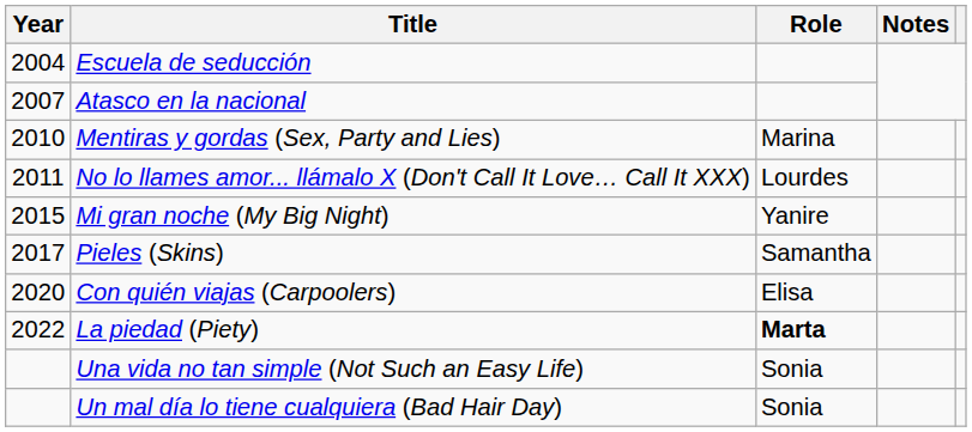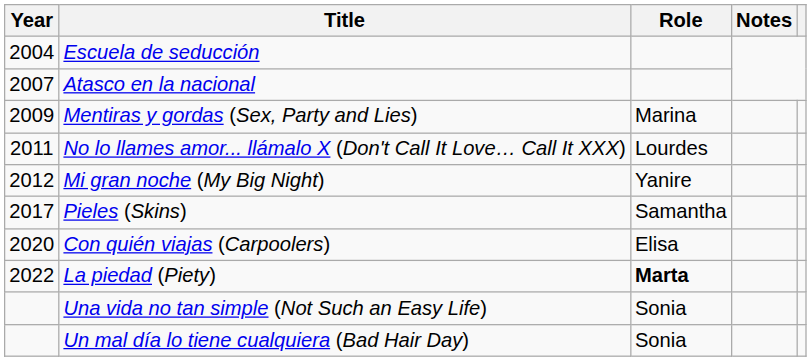 <table class="wikitable sortable">
 <tr>
 <th>Year</th>
 <th>Title</th>
 <th>Role</th>
 <th class = "unsortable">Notes</th>
 <th class = "unsortable"></th>
 </tr>
 <tr>
 <td align = "center">2004</td>
 <td><em><a href='#'>Escuela de seducción</a></em></td>
 <td></td>
 </tr>
 <tr>
 <td align = "center">2007</td>
 <td><em><a href='#'>Atasco en la nacional</a></em></td>
 <td></td>
 </tr>
 <tr>
-<td align = "center">2010</td>
+<td align = "center">2009</td>
 <td><em><a href='#'>Mentiras y gordas</a></em> (<em>Sex, Party and Lies</em>)</td>
 <td>Marina</td>
 <td></td>
 <td align = "center"></td>
 </tr>
 <tr>
 <td align = "center">2011</td>
 <td><em><a href='#'>No lo llames amor... llámalo X</a></em> (<em>Don't Call It Love… Call It XXX</em>)</td>
 <td>Lourdes</td>
 <td></td>
 <td align = "center"></td>
 </tr>
 <tr>
-<td align = "center">2015</td>
+<td align = "center">2012</td>
 <td><em><a href='#'>Mi gran noche</a></em> (<em>My Big Night</em>)</td>
 <td>Yanire</td>
 <td></td>
 <td align = "center"></td>
 </tr>
 <tr>
 <td align = "center">2017</td>
 <td><em><a href='#'>Pieles</a></em> (<em>Skins</em>)</td>
 <td>Samantha</td>
 <td></td>
 <td align = "center"></td>
 </tr>
 <tr>
 <td align = "center">2020</td>
 <td><em><a href='#'>Con quién viajas</a></em> (<em>Carpoolers</em>)</td>
 <td>Elisa</td>
 <td></td>
 <td align = "center"></td>
 </tr>
 <tr>
 <td align = "center">2022</td>
 <td><em><a href='#'>La piedad</a></em> (<em>Piety</em>)</td>
 <td><strong>Marta</strong></td>
 <td></td>
 <td align = "center"></td>
 </tr>
 <tr>
 <td></td>
 <td><em><a href='#'>Una vida no tan simple</a></em> (<em>Not Such an Easy Life</em>)</td>
 <td>Sonia</td>
 <td></td>
 <td align = "center"></td>
 </tr>
 <tr>
 <td></td>
 <td><em><a href='#'>Un mal día lo tiene cualquiera</a></em> (<em>Bad Hair Day</em>)</td>
 <td>Sonia</td>
 <td></td>
 <td align = "center"></td>
 </tr>
 </table>
